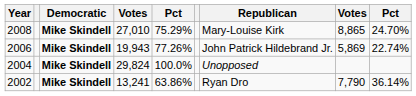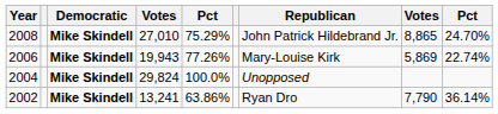 <table class="wikitable" style="margin:0.5em ; font-size:95%">
 <tr>
 <th>Year</th>
 <th></th>
 <th>Democratic</th>
 <th>Votes</th>
 <th>Pct</th>
 <th></th>
 <th>Republican</th>
 <th>Votes</th>
 <th>Pct</th>
 </tr>
 <tr>
 <td>2008</td>
 <td></td>
 <td><strong>Mike Skindell</strong></td>
 <td>27,010</td>
 <td>75.29%</td>
 <td></td>
-<td>Mary-Louise Kirk</td>
+<td>John Patrick Hildebrand Jr.</td>
 <td>8,865</td>
 <td>24.70%</td>
 </tr>
 <tr>
 <td>2006</td>
 <td></td>
 <td><strong>Mike Skindell</strong></td>
 <td>19,943</td>
 <td>77.26%</td>
 <td></td>
-<td>John Patrick Hildebrand Jr.</td>
+<td>Mary-Louise Kirk</td>
 <td>5,869</td>
 <td>22.74%</td>
 </tr>
 <tr>
 <td>2004</td>
 <td></td>
 <td><strong>Mike Skindell</strong></td>
 <td>29,824</td>
 <td>100.0%</td>
 <td></td>
 <td><em>Unopposed</em></td>
 <td></td>
 <td></td>
 </tr>
 <tr>
 <td>2002</td>
 <td></td>
 <td><strong>Mike Skindell</strong></td>
 <td>13,241</td>
 <td>63.86%</td>
 <td></td>
 <td>Ryan Dro</td>
 <td>7,790</td>
 <td>36.14%</td>
 </tr>
 </table>
